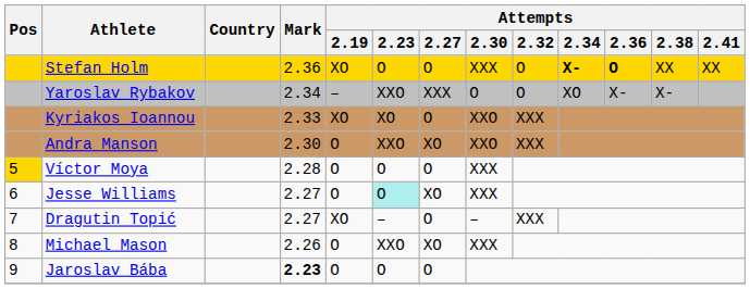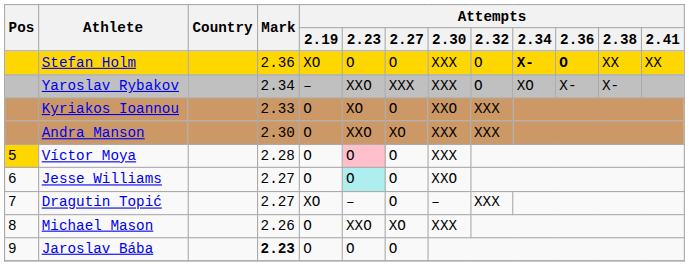 <table class="wikitable" width=70%>
 <tr>
 <th rowspan=2>Pos</th>
 <th rowspan=2>Athlete</th>
 <th rowspan=2>Country</th>
 <th rowspan=2>Mark</th>
 <th colspan=9>Attempts</th>
 </tr>
 <tr>
 <th>2.19</th>
 <th>2.23</th>
 <th>2.27</th>
 <th>2.30</th>
 <th>2.32</th>
 <th>2.34</th>
 <th>2.36</th>
 <th>2.38</th>
 <th>2.41</th>
 </tr>
 <tr bgcolor=gold>
 <td></td>
 <td><a href='#'>Stefan Holm</a></td>
 <td></td>
 <td>2.36</td>
 <td>XO</td>
 <td>O</td>
 <td>O</td>
 <td>XXX</td>
 <td>O</td>
 <td><strong>X-</strong></td>
 <td><strong>O</strong></td>
 <td>XX</td>
 <td>XX</td>
 </tr>
 <tr bgcolor=silver>
 <td></td>
 <td><a href='#'>Yaroslav Rybakov</a></td>
 <td></td>
 <td>2.34</td>
 <td>–</td>
 <td>XXO</td>
 <td>XXX</td>
-<td>O</td>
+<td>XXX</td>
 <td>O</td>
 <td>XO</td>
 <td>X-</td>
 <td>X-</td>
 <td></td>
 </tr>
 <tr bgcolor=cc9966>
 <td></td>
 <td><a href='#'>Kyriakos Ioannou</a></td>
 <td></td>
 <td>2.33</td>
-<td>XO</td>
+<td>O</td>
 <td>XO</td>
 <td>O</td>
 <td>XXO</td>
 <td>XXX</td>
 <td colspan=4></td>
 </tr>
 <tr bgcolor=cc9966>
 <td></td>
 <td><a href='#'>Andra Manson</a></td>
 <td></td>
 <td>2.30</td>
 <td>O</td>
 <td>XXO</td>
 <td>XO</td>
-<td>XXO</td>
+<td>XXX</td>
 <td>XXX</td>
 <td colspan=4></td>
 </tr>
 <tr>
 <td style="background: gold;">5</td>
 <td><a href='#'>Víctor Moya</a></td>
 <td></td>
 <td>2.28</td>
 <td>O</td>
-<td>O</td>
+<td style="background: pink;">O</td>
 <td>O</td>
 <td>XXX</td>
 <td colspan=5></td>
 </tr>
 <tr>
 <td>6</td>
 <td><a href='#'>Jesse Williams</a></td>
 <td></td>
 <td>2.27</td>
 <td>O</td>
 <td style="background: paleturquoise;">O</td>
-<td>XO</td>
-<td>XXX</td>
+<td>O</td>
+<td>XXO</td>
 <td colspan=5></td>
 </tr>
 <tr>
 <td>7</td>
 <td><a href='#'>Dragutin Topić</a></td>
 <td></td>
 <td>2.27</td>
 <td>XO</td>
 <td>–</td>
 <td>O</td>
 <td>–</td>
 <td>XXX</td>
 <td colspan=4></td>
 </tr>
 <tr>
 <td>8</td>
 <td><a href='#'>Michael Mason</a></td>
 <td></td>
 <td>2.26</td>
 <td>O</td>
 <td>XXO</td>
 <td>XO</td>
 <td>XXX</td>
 <td colspan=5></td>
 </tr>
 <tr>
 <td>9</td>
 <td><a href='#'>Jaroslav Bába</a></td>
 <td></td>
 <td><strong>2.23</strong></td>
 <td>O</td>
 <td>O</td>
 <td>O</td>
 <td colspan=6></td>
 </tr>
 <tr>
 </tr>
 </table>
